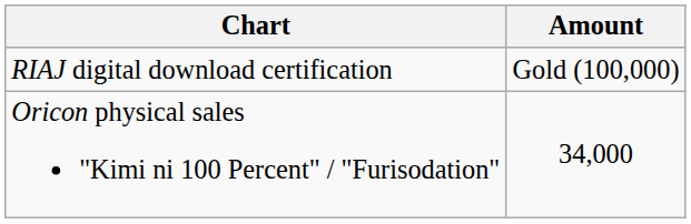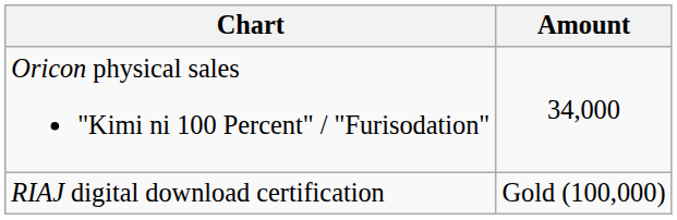 <table class="wikitable">
 <tr>
 <th>Chart</th>
 <th>Amount</th>
 </tr>
 <tr>
+<td><em>Oricon</em> physical sales<br><ul><li>"Kimi ni 100 Percent" / "Furisodation"</li></ul></td>
+<td align="center">34,000</td>
+</tr>
+<tr>
 <td><em>RIAJ</em> digital download certification</td>
 <td align="center">Gold (100,000)</td>
 </tr>
-<tr>
-<td><em>Oricon</em> physical sales<br><ul><li>"Kimi ni 100 Percent" / "Furisodation"</li></ul></td>
-<td align="center">34,000</td>
-</tr>
 </table>
